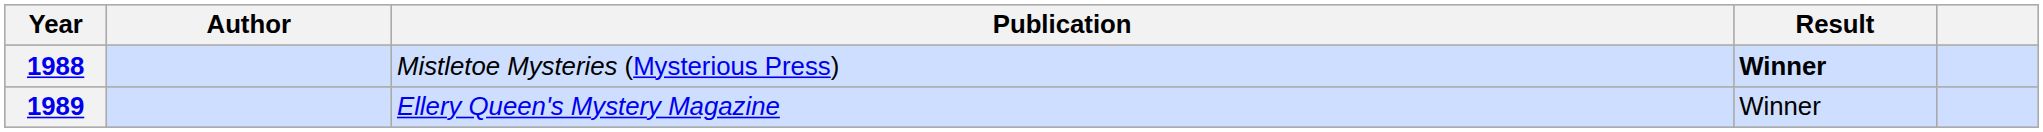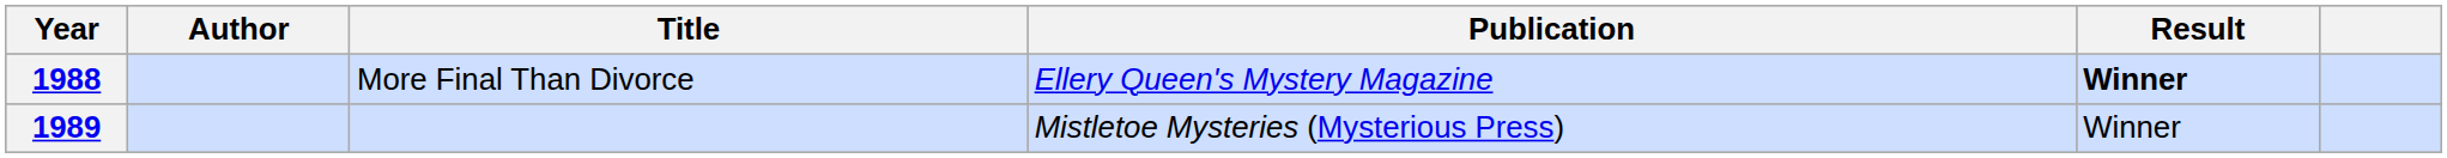 <table class="wikitable sortable mw-collapsible" style="width:100%">
 <tr>
 <th scope="col" width="5%">Year</th>
 <th>Author</th>
+<th>Title</th>
 <th>Publication</th>
 <th scope="col" width="10%">Result</th>
 <th scope="col" width="5%"></th>
 </tr>
 <tr style="background:#cddeff">
 <th><a href='#'>1988</a></th>
 <td></td>
-<td><em>Mistletoe Mysteries</em> (<a href='#'>Mysterious Press</a>)</td>
+<td>More Final Than Divorce</td>
+<td><em><a href='#'>Ellery Queen's Mystery Magazine</a></em></td>
 <td><strong>Winner</strong></td>
 <td></td>
 </tr>
 <tr style="background:#cddeff">
 <th><a href='#'>1989</a></th>
 <td></td>
-<td><em><a href='#'>Ellery Queen's Mystery Magazine</a></em></td>
+<td></td>
+<td><em>Mistletoe Mysteries</em> (<a href='#'>Mysterious Press</a>)</td>
 <td>Winner</td>
 <td></td>
 </tr>
 </table>
